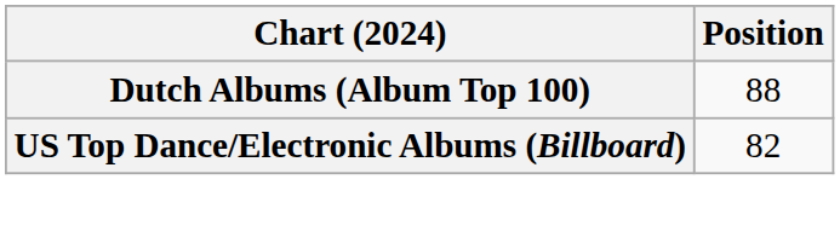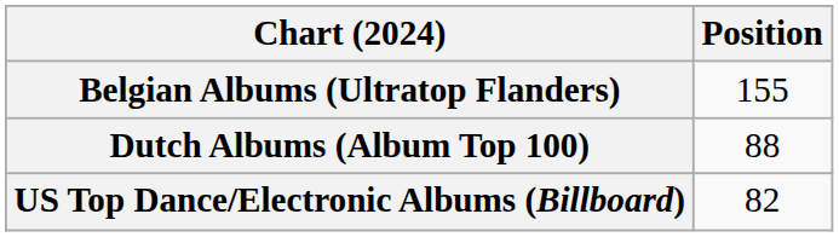 <table class="wikitable sortable plainrowheaders" style="text-align:center">
 <tr>
 <th scope="col">Chart (2024)</th>
 <th scope="col">Position</th>
+</tr>
+<tr>
+<th scope="row">Belgian Albums (Ultratop Flanders)</th>
+<td>155</td>
 </tr>
 <tr>
 <th scope="row">Dutch Albums (Album Top 100)</th>
 <td>88</td>
 </tr>
 <tr>
 <th scope="row">US Top Dance/Electronic Albums (<em>Billboard</em>)</th>
 <td>82</td>
 </tr>
 </table>
